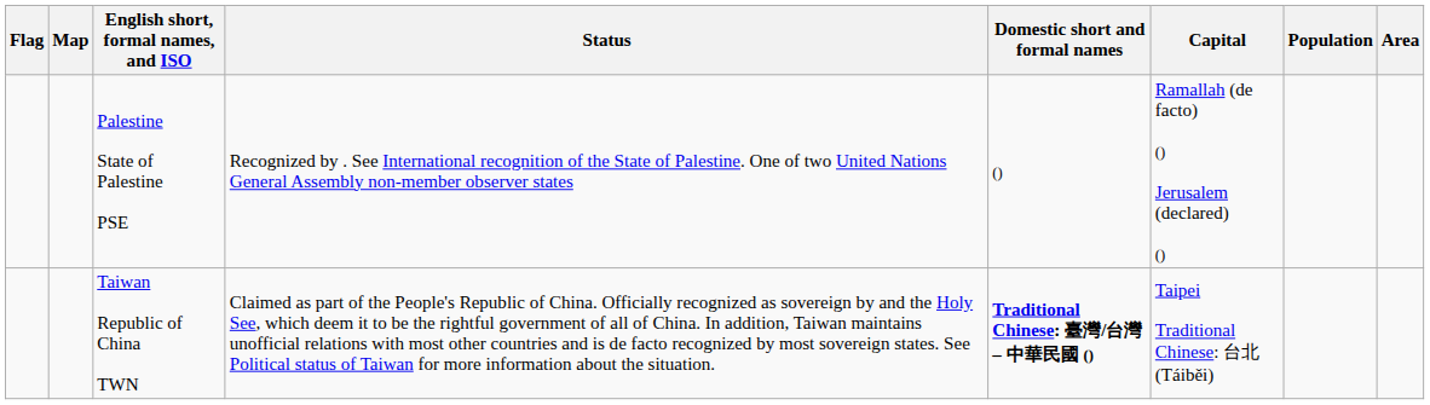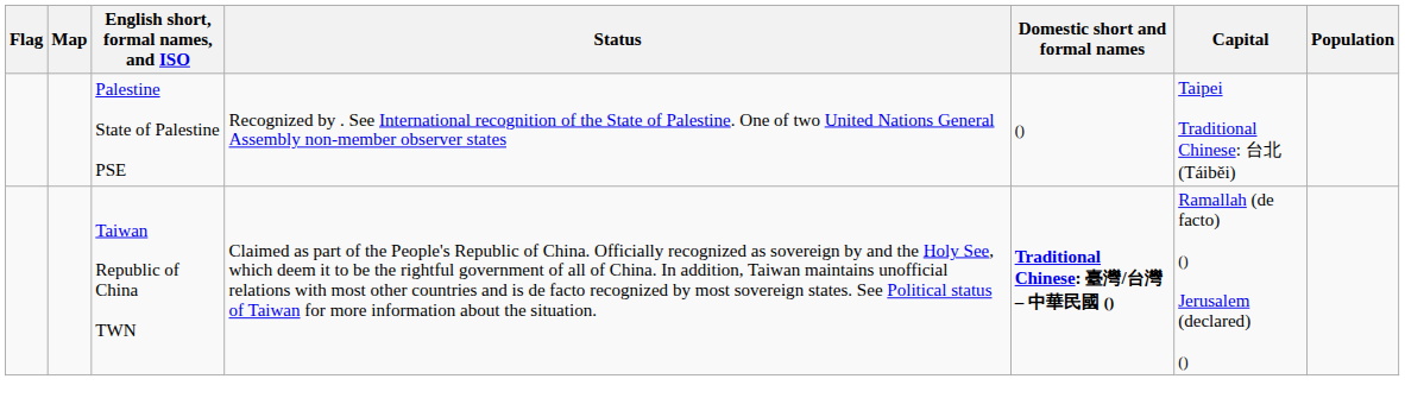 <table class="wikitable sortable">
 <tr>
 <th class="unsortable">Flag</th>
 <th class="unsortable">Map</th>
 <th>English short, formal names, and <a href='#'>ISO</a></th>
 <th>Status</th>
 <th>Domestic short and formal names</th>
 <th>Capital</th>
 <th>Population <br></th>
-<th>Area</th>
 </tr>
 <tr>
 <td></td>
 <td></td>
 <td><a href='#'>Palestine</a><br><br>State of Palestine<br><br>PSE</td>
 <td>Recognized by . See <a href='#'>International recognition of the State of Palestine</a>.  One of two <a href='#'>United Nations General Assembly non-member observer states</a></td>
 <td> <small>(<em></em>)</small></td>
-<td><a href='#'>Ramallah</a> (de facto)<br><br><small>(<em></em>)</small><br><br><a href='#'>Jerusalem</a> (declared)<br><br><small>(<em></em>)</small></td>
-<td></td>
+<td><a href='#'>Taipei</a><br><br><a href='#'>Traditional Chinese</a>: 台北 (Táiběi)</td>
 <td></td>
 </tr>
 <tr>
 <td></td>
 <td></td>
 <td><a href='#'>Taiwan</a><br><br>Republic of China<br><br>TWN</td>
 <td>Claimed as part of the People's Republic of China.  Officially recognized as sovereign by  and the <a href='#'>Holy See</a>, which deem it to be the rightful government of all of China. In addition, Taiwan maintains unofficial relations with most other countries and is de facto recognized by most sovereign states. See <a href='#'>Political status of Taiwan</a> for more information about the situation.</td>
 <td><strong><a href='#'>Traditional Chinese</a>: 臺灣/台灣 – 中華民國 <small>(<em></em>)</small></strong></td>
-<td><a href='#'>Taipei</a><br><br><a href='#'>Traditional Chinese</a>: 台北 (Táiběi)</td>
-<td></td>
+<td><a href='#'>Ramallah</a> (de facto)<br><br><small>(<em></em>)</small><br><br><a href='#'>Jerusalem</a> (declared)<br><br><small>(<em></em>)</small></td>
 <td></td>
 </tr>
 </table>
